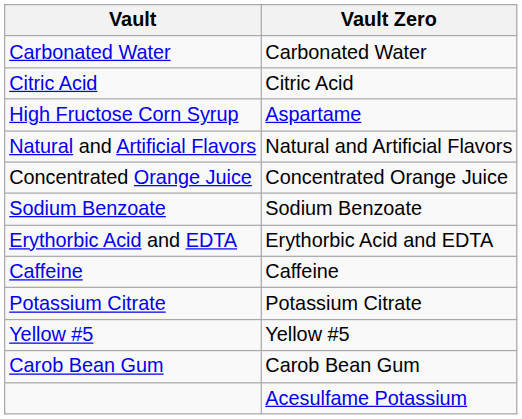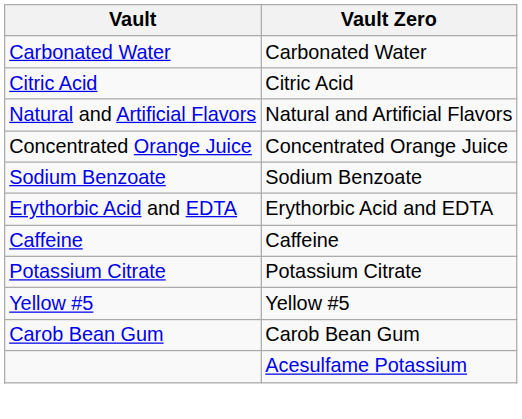 <table class="wikitable" border="1">
 <tr>
 <th>Vault</th>
 <th>Vault Zero</th>
 </tr>
 <tr>
 <td><a href='#'>Carbonated Water</a></td>
 <td>Carbonated Water</td>
 </tr>
 <tr>
 <td><a href='#'>Citric Acid</a></td>
 <td>Citric Acid</td>
-</tr>
-<tr>
-<td><a href='#'>High Fructose Corn Syrup</a></td>
-<td><a href='#'>Aspartame</a></td>
 </tr>
 <tr>
 <td><a href='#'>Natural</a> and <a href='#'>Artificial Flavors</a></td>
 <td>Natural and Artificial Flavors</td>
 </tr>
 <tr>
 <td>Concentrated <a href='#'>Orange Juice</a></td>
 <td>Concentrated Orange Juice</td>
 </tr>
 <tr>
 <td><a href='#'>Sodium Benzoate</a></td>
 <td>Sodium Benzoate</td>
 </tr>
 <tr>
 <td><a href='#'>Erythorbic Acid</a> and <a href='#'>EDTA</a></td>
 <td>Erythorbic Acid and EDTA</td>
 </tr>
 <tr>
 <td><a href='#'>Caffeine</a></td>
 <td>Caffeine</td>
 </tr>
 <tr>
 <td><a href='#'>Potassium Citrate</a></td>
 <td>Potassium Citrate</td>
 </tr>
 <tr>
 <td><a href='#'>Yellow #5</a></td>
 <td>Yellow #5</td>
 </tr>
 <tr>
 <td><a href='#'>Carob Bean Gum</a></td>
 <td>Carob Bean Gum</td>
 </tr>
 <tr>
 <td></td>
 <td><a href='#'>Acesulfame Potassium</a></td>
 </tr>
 </table>
